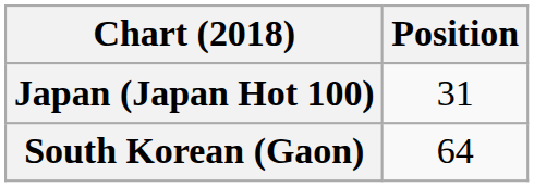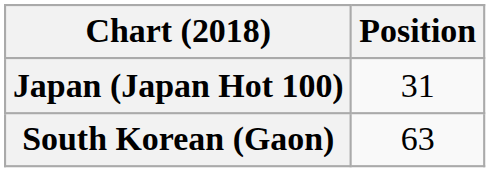 <table class="wikitable sortable plainrowheaders" style="text-align:center">
 <tr>
 <th scope="col">Chart (2018)</th>
 <th scope="col">Position</th>
 </tr>
 <tr>
 <th scope="row">Japan (Japan Hot 100)</th>
 <td>31</td>
 </tr>
 <tr>
 <th scope="row">South Korean (Gaon)</th>
-<td>64</td>
+<td>63</td>
 </tr>
 </table>
